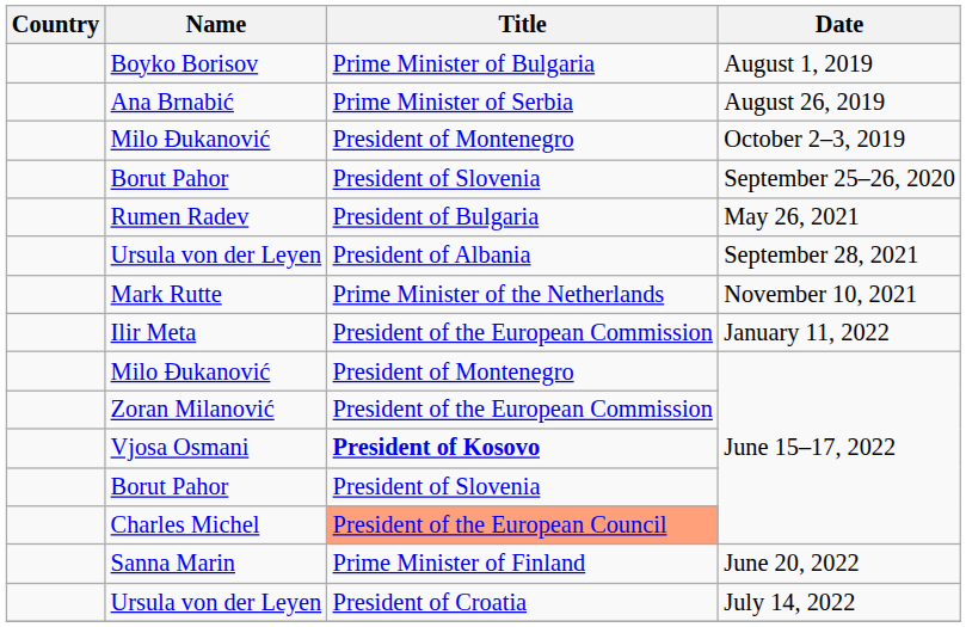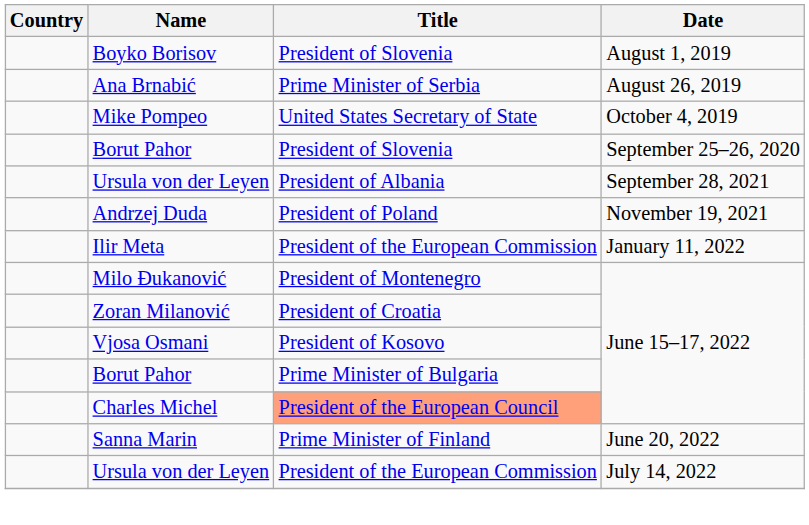 <table class="wikitable sortable" style="margin:1em auto 1em auto;">
 <tr>
 <th class="unsortable">Country</th>
 <th>Name</th>
 <th class="unsortable">Title</th>
 <th class="unsortable">Date</th>
 </tr>
 <tr>
 <td></td>
 <td><a href='#'>Boyko Borisov</a></td>
-<td><a href='#'>Prime Minister of Bulgaria</a></td>
+<td><a href='#'>President of Slovenia</a></td>
 <td>August 1, 2019</td>
 </tr>
 <tr>
 <td></td>
 <td><a href='#'>Ana Brnabić</a></td>
 <td><a href='#'>Prime Minister of Serbia</a></td>
 <td>August 26, 2019</td>
 </tr>
 <tr>
 <td></td>
-<td><a href='#'>Milo Đukanović</a></td>
-<td><a href='#'>President of Montenegro</a></td>
-<td>October 2–3, 2019</td>
+<td><a href='#'>Mike Pompeo</a></td>
+<td><a href='#'>United States Secretary of State</a></td>
+<td>October 4, 2019</td>
 </tr>
 <tr>
 <td></td>
 <td><a href='#'>Borut Pahor</a></td>
 <td><a href='#'>President of Slovenia</a></td>
 <td>September 25–26, 2020 </td>
 </tr>
 <tr>
 <td></td>
-<td><a href='#'>Rumen Radev</a></td>
-<td><a href='#'>President of Bulgaria</a></td>
-<td>May 26, 2021</td>
-</tr>
-<tr>
-<td></td>
 <td><a href='#'>Ursula von der Leyen</a></td>
 <td><a href='#'>President of Albania</a></td>
 <td>September 28, 2021</td>
 </tr>
 <tr>
 <td></td>
-<td><a href='#'>Mark Rutte</a></td>
-<td><a href='#'>Prime Minister of the Netherlands</a></td>
-<td>November 10, 2021</td>
+<td><a href='#'>Andrzej Duda</a></td>
+<td><a href='#'>President of Poland</a></td>
+<td>November 19, 2021</td>
 </tr>
 <tr>
 <td></td>
 <td><a href='#'>Ilir Meta</a></td>
 <td><a href='#'>President of the European Commission</a></td>
 <td>January 11, 2022</td>
 </tr>
 <tr>
 <td></td>
 <td><a href='#'>Milo Đukanović</a></td>
 <td><a href='#'>President of Montenegro</a></td>
 <td rowspan="5">June 15–17, 2022</td>
 </tr>
 <tr>
 <td></td>
 <td><a href='#'>Zoran Milanović</a></td>
-<td><a href='#'>President of the European Commission</a></td>
+<td><a href='#'>President of Croatia</a></td>
 </tr>
 <tr>
 <td></td>
 <td><a href='#'>Vjosa Osmani</a></td>
-<td><strong><a href='#'>President of Kosovo</a></strong></td>
+<td><a href='#'>President of Kosovo</a></td>
 </tr>
 <tr>
 <td></td>
 <td><a href='#'>Borut Pahor</a></td>
-<td><a href='#'>President of Slovenia</a></td>
+<td><a href='#'>Prime Minister of Bulgaria</a></td>
 </tr>
 <tr>
 <td></td>
 <td><a href='#'>Charles Michel</a></td>
 <td style="background: lightsalmon;"><a href='#'>President of the European Council</a></td>
 </tr>
 <tr>
 <td></td>
 <td><a href='#'>Sanna Marin</a></td>
 <td><a href='#'>Prime Minister of Finland</a></td>
 <td>June 20, 2022</td>
 </tr>
 <tr>
 <td></td>
 <td><a href='#'>Ursula von der Leyen</a></td>
-<td><a href='#'>President of Croatia</a></td>
+<td><a href='#'>President of the European Commission</a></td>
 <td>July 14, 2022</td>
 </tr>
 <tr>
 </tr>
 </table>
